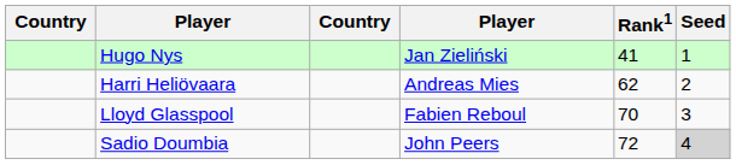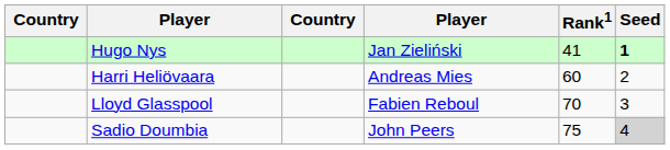 <table class="sortable wikitable">
 <tr>
 <th width="70">Country</th>
 <th width="175">Player</th>
 <th width="70">Country</th>
 <th width="175">Player</th>
 <th>Rank<sup>1</sup></th>
 <th>Seed</th>
 </tr>
 <tr bgcolor=#cfc>
 <td></td>
 <td><a href='#'>Hugo Nys</a></td>
 <td></td>
 <td><a href='#'>Jan Zieliński</a></td>
 <td>41</td>
-<td>1</td>
+<td><strong>1</strong></td>
 </tr>
 <tr>
 <td></td>
 <td><a href='#'>Harri Heliövaara</a></td>
 <td></td>
 <td><a href='#'>Andreas Mies</a></td>
-<td>62</td>
+<td>60</td>
 <td>2</td>
 </tr>
 <tr>
 <td></td>
 <td><a href='#'>Lloyd Glasspool</a></td>
 <td></td>
 <td><a href='#'>Fabien Reboul</a></td>
 <td>70</td>
 <td>3</td>
 </tr>
 <tr>
 <td></td>
 <td><a href='#'>Sadio Doumbia</a></td>
 <td></td>
 <td><a href='#'>John Peers</a></td>
-<td>72</td>
+<td>75</td>
 <td style="background: lightgrey;">4</td>
 </tr>
 </table>
